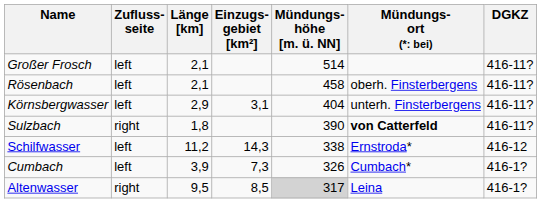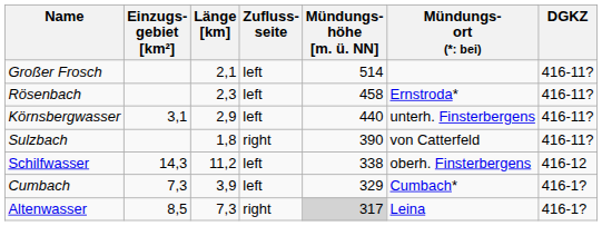 <table class="wikitable sortable">
 <tr>
 <th>Name<br><br><br></th>
+<th>Einzugs-<br>gebiet<br>[km²]<br></th>
+<th>Länge<br>[km]<br><br></th>
 <th>Zufluss-<br>seite<br><br></th>
-<th>Länge<br>[km]<br><br></th>
-<th>Einzugs-<br>gebiet<br>[km²]<br></th>
 <th>Mündungs-<br>höhe<br>[m. ü. NN]<br> </th>
 <th>Mündungs-<br>ort<br><small>(*: bei)</small><br></th>
 <th>DGKZ<br><br><br></th>
 </tr>
 <tr>
 <td><em>Großer Frosch</em></td>
+<td align="right"></td>
+<td align="right">2,1</td>
 <td>left</td>
-<td align="right">2,1</td>
-<td align="right"></td>
 <td align="right">514</td>
 <td></td>
 <td>416-11?</td>
 </tr>
 <tr>
 <td><em>Rösenbach</em></td>
+<td align="right"></td>
+<td align="right">2,3</td>
 <td>left</td>
-<td align="right">2,1</td>
-<td align="right"></td>
 <td align="right">458</td>
-<td>oberh. <a href='#'>Finsterbergens</a></td>
+<td><a href='#'>Ernstroda</a>*</td>
 <td>416-11?</td>
 </tr>
 <tr>
 <td><em>Körnsbergwasser</em></td>
+<td align="right">3,1</td>
+<td align="right">2,9</td>
 <td>left</td>
-<td align="right">2,9</td>
-<td align="right">3,1</td>
-<td align="right">404</td>
+<td align="right">440</td>
 <td>unterh. <a href='#'>Finsterbergens</a></td>
 <td>416-11?</td>
 </tr>
 <tr>
 <td><em>Sulzbach</em></td>
+<td align="right"></td>
+<td align="right">1,8</td>
 <td>right</td>
-<td align="right">1,8</td>
-<td align="right"></td>
 <td align="right">390</td>
-<td><strong> von Catterfeld</strong></td>
+<td> von Catterfeld</td>
 <td>416-11?</td>
 </tr>
 <tr>
 <td><a href='#'>Schilfwasser</a></td>
+<td align="right">14,3</td>
+<td align="right">11,2</td>
 <td>left</td>
-<td align="right">11,2</td>
-<td align="right">14,3</td>
 <td align="right">338</td>
-<td><a href='#'>Ernstroda</a>*</td>
+<td>oberh. <a href='#'>Finsterbergens</a></td>
 <td>416-12</td>
 </tr>
 <tr>
 <td><em>Cumbach</em></td>
+<td align="right">7,3</td>
+<td align="right">3,9</td>
 <td>left</td>
-<td align="right">3,9</td>
-<td align="right">7,3</td>
-<td align="right">326</td>
+<td align="right">329</td>
 <td><a href='#'>Cumbach</a>*</td>
 <td>416-1?</td>
 </tr>
 <tr>
 <td><a href='#'>Altenwasser</a></td>
+<td align="right">8,5</td>
+<td align="right">7,3</td>
 <td>right</td>
-<td align="right">9,5</td>
-<td align="right">8,5</td>
 <td align="right" style="background: lightgrey;">317</td>
 <td><a href='#'>Leina</a></td>
 <td>416-1?</td>
 </tr>
 </table>
